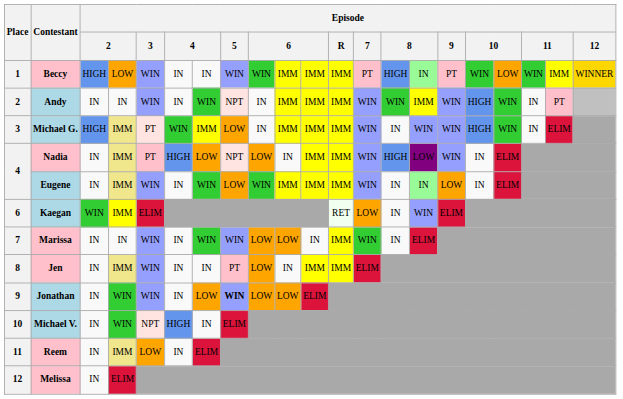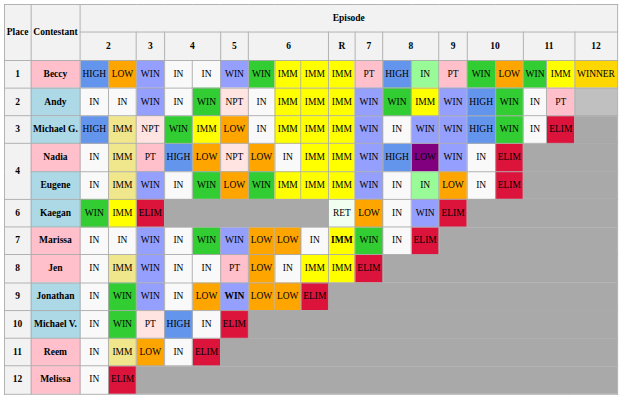 <table class="wikitable" style="text-align: center; font-size: 8pt; line-height:26px;">
 <tr>
 <th rowspan="2">Place</th>
 <th rowspan="2">Contestant</th>
 <th colspan="19">Episode</th>
 </tr>
 <tr>
 <th colspan="2">2</th>
 <th>3</th>
 <th colspan="2">4</th>
 <th>5</th>
 <th colspan="3">6</th>
 <th>R</th>
 <th>7</th>
 <th colspan="2">8</th>
 <th>9</th>
 <th colspan="2">10</th>
 <th colspan="2">11</th>
 <th>12</th>
 </tr>
 <tr>
 <th>1</th>
 <th style="background:pink;">Beccy</th>
 <td style="background:cornflowerblue;">HIGH</td>
 <td style="background:orange;">LOW</td>
 <td style="background:#959FFD;">WIN</td>
 <td>IN</td>
 <td>IN</td>
 <td style="background:#959FFD;">WIN</td>
 <td style="background:limegreen;">WIN</td>
 <td style="background:yellow;">IMM</td>
 <td style="background:yellow;">IMM</td>
 <td style="background:yellow;">IMM</td>
 <td style="background:pink;">PT</td>
 <td style="background:cornflowerblue;">HIGH</td>
 <td style="background:palegreen;">IN</td>
 <td style="background:pink;">PT</td>
 <td style="background:limegreen;">WIN</td>
 <td style="background:orange;">LOW</td>
 <td style="background:limegreen;">WIN</td>
 <td style="background:yellow;">IMM</td>
 <td style=background:gold>WINNER</td>
 </tr>
 <tr>
 <th>2</th>
 <th style="background:lightblue;">Andy</th>
 <td>IN</td>
 <td>IN</td>
 <td style="background:#959FFD;">WIN</td>
 <td>IN</td>
 <td style="background:limegreen;">WIN</td>
 <td style="background:mistyrose;">NPT</td>
 <td>IN</td>
 <td style="background:yellow;">IMM</td>
 <td style="background:yellow;">IMM</td>
 <td style="background:yellow;">IMM</td>
 <td style="background:#959FFD;">WIN</td>
 <td style="background:limegreen;">WIN</td>
 <td style="background:yellow;">IMM</td>
 <td style="background:#959FFD;">WIN</td>
 <td style="background:cornflowerblue;">HIGH</td>
 <td style="background:limegreen;">WIN</td>
 <td>IN</td>
 <td style="background:pink;">PT</td>
 <td style="background:silver;"></td>
 </tr>
 <tr>
 <th>3</th>
 <th style="background:lightblue;">Michael G.</th>
 <td style="background:cornflowerblue;">HIGH</td>
 <td style="background:khaki;">IMM</td>
-<td style="background:mistyrose;">PT</td>
+<td style="background:mistyrose;">NPT</td>
 <td style="background:limegreen;">WIN</td>
 <td style="background:yellow;">IMM</td>
 <td style="background:orange;">LOW</td>
 <td>IN</td>
 <td style="background:yellow;">IMM</td>
 <td style="background:yellow;">IMM</td>
 <td style="background:yellow;">IMM</td>
 <td style="background:#959FFD;">WIN</td>
 <td>IN</td>
 <td style="background:#959FFD;">WIN</td>
 <td style="background:#959FFD;">WIN</td>
 <td style="background:cornflowerblue;">HIGH</td>
 <td style="background:limegreen;">WIN</td>
 <td>IN</td>
 <td style="background:crimson;">ELIM</td>
 <td style="background:darkgrey;"></td>
 </tr>
 <tr>
 <th rowspan="2">4</th>
 <th style="background:pink;">Nadia</th>
 <td>IN</td>
 <td style="background:khaki;">IMM</td>
 <td style="background:pink;">PT</td>
 <td style="background:cornflowerblue;">HIGH</td>
 <td style="background:orange;">LOW</td>
 <td style="background:mistyrose;">NPT</td>
 <td style="background:orange;">LOW</td>
 <td>IN</td>
 <td style="background:yellow;">IMM</td>
 <td style="background:yellow;">IMM</td>
 <td style="background:#959FFD;">WIN</td>
 <td style="background:cornflowerblue;">HIGH</td>
 <td style="background:purple;">LOW</td>
 <td style="background:#959FFD;">WIN</td>
 <td>IN</td>
 <td style="background:crimson;">ELIM</td>
 <td colspan="3" style="background:darkgrey;"></td>
 </tr>
 <tr>
 <th style="background:lightblue;">Eugene</th>
 <td>IN</td>
 <td style="background:khaki;">IMM</td>
 <td style="background:#959FFD;">WIN</td>
 <td>IN</td>
 <td style="background:limegreen;">WIN</td>
 <td style="background:orange;">LOW</td>
 <td style="background:limegreen;">WIN</td>
 <td style="background:yellow;">IMM</td>
 <td style="background:yellow;">IMM</td>
 <td style="background:yellow;">IMM</td>
 <td style="background:#959FFD;">WIN</td>
 <td>IN</td>
 <td style="background:palegreen;">IN</td>
 <td style="background:orange;">LOW</td>
 <td>IN</td>
 <td style="background:crimson;">ELIM</td>
 <td colspan="3" style="background:darkgrey;"></td>
 </tr>
 <tr>
 <th>6</th>
 <th style="background:lightblue;">Kaegan</th>
 <td style="background:limegreen;">WIN</td>
 <td style="background:yellow;">IMM</td>
 <td style="background:crimson;">ELIM</td>
 <td style="background:darkgrey;" colspan="6"></td>
 <td style="background:honeydew;">RET</td>
 <td style="background:orange;">LOW</td>
 <td>IN</td>
 <td style="background:#959FFD;">WIN</td>
 <td style="background:crimson;">ELIM</td>
 <td colspan="5" style="background:darkgrey;"></td>
 </tr>
 <tr>
 <th>7</th>
 <th style="background:pink;">Marissa</th>
 <td>IN</td>
 <td>IN</td>
 <td style="background:#959FFD;">WIN</td>
 <td>IN</td>
 <td style="background:limegreen;">WIN</td>
 <td style="background:#959FFD;">WIN</td>
 <td style="background:orange;">LOW</td>
 <td style="background:orange;">LOW</td>
 <td>IN</td>
-<td style="background:yellow;">IMM</td>
+<td style="background:yellow;"><strong>IMM</strong></td>
 <td style="background:limegreen;">WIN</td>
 <td>IN</td>
 <td style="background:crimson;">ELIM</td>
 <td colspan="6" style="background:darkgrey;"></td>
 </tr>
 <tr>
 <th>8</th>
 <th style="background:pink;">Jen</th>
 <td>IN</td>
 <td style="background:khaki;">IMM</td>
 <td style="background:#959FFD;">WIN</td>
 <td>IN</td>
 <td>IN</td>
 <td style="background:pink;">PT</td>
 <td style="background:orange;">LOW</td>
 <td>IN</td>
 <td style="background:yellow;">IMM</td>
 <td style="background:yellow;">IMM</td>
 <td style="background:crimson;">ELIM</td>
 <td colspan="8" style="background:darkgrey;"></td>
 </tr>
 <tr>
 <th>9</th>
 <th style="background:lightblue;">Jonathan</th>
 <td>IN</td>
 <td style="background:limegreen;">WIN</td>
 <td style="background:#959FFD;">WIN</td>
 <td>IN</td>
 <td style="background:orange;">LOW</td>
 <td style="background:#959FFD;"><strong>WIN</strong></td>
 <td style="background:orange;">LOW</td>
 <td style="background:orange;">LOW</td>
 <td style="background:crimson;">ELIM</td>
 <td colspan="10" style="background:darkgrey;"></td>
 </tr>
 <tr>
 <th>10</th>
 <th style="background:lightblue;">Michael V.</th>
 <td>IN</td>
 <td style="background:limegreen;">WIN</td>
-<td style="background:mistyrose;">NPT</td>
+<td style="background:mistyrose;">PT</td>
 <td style="background:cornflowerblue;">HIGH</td>
 <td>IN</td>
 <td style="background:crimson;">ELIM</td>
 <td colspan="13" style="background:darkgrey;"></td>
 </tr>
 <tr>
 <th>11</th>
 <th style="background:pink;">Reem</th>
 <td>IN</td>
 <td style="background:khaki;">IMM</td>
 <td style="background:orange;">LOW</td>
 <td>IN</td>
 <td style="background:crimson;">ELIM</td>
 <td colspan="14" style="background:darkgrey;"></td>
 </tr>
 <tr>
 <th>12</th>
 <th style="background:pink;">Melissa</th>
 <td>IN</td>
 <td style="background:crimson;">ELIM</td>
 <td colspan="17" style="background:darkgrey;"></td>
 </tr>
 </table>
